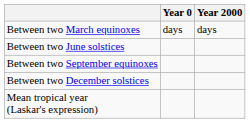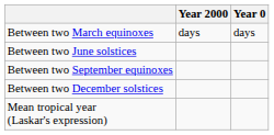 <table class=wikitable>
 <tr>
 <th></th>
+<th>Year 2000</th>
 <th>Year 0</th>
-<th>Year 2000</th>
 </tr>
 <tr>
 <td>Between two <a href='#'>March equinoxes</a></td>
 <td> days</td>
 <td> days</td>
 </tr>
 <tr>
 <td>Between two <a href='#'>June solstices</a></td>
 <td></td>
 <td></td>
 </tr>
 <tr>
 <td>Between two <a href='#'>September equinoxes</a></td>
 <td></td>
 <td></td>
 </tr>
 <tr>
 <td>Between two <a href='#'>December solstices</a></td>
 <td></td>
 <td></td>
 </tr>
 <tr>
 <td>Mean tropical year<br>(Laskar's expression)</td>
 <td></td>
 <td></td>
 </tr>
 </table>
